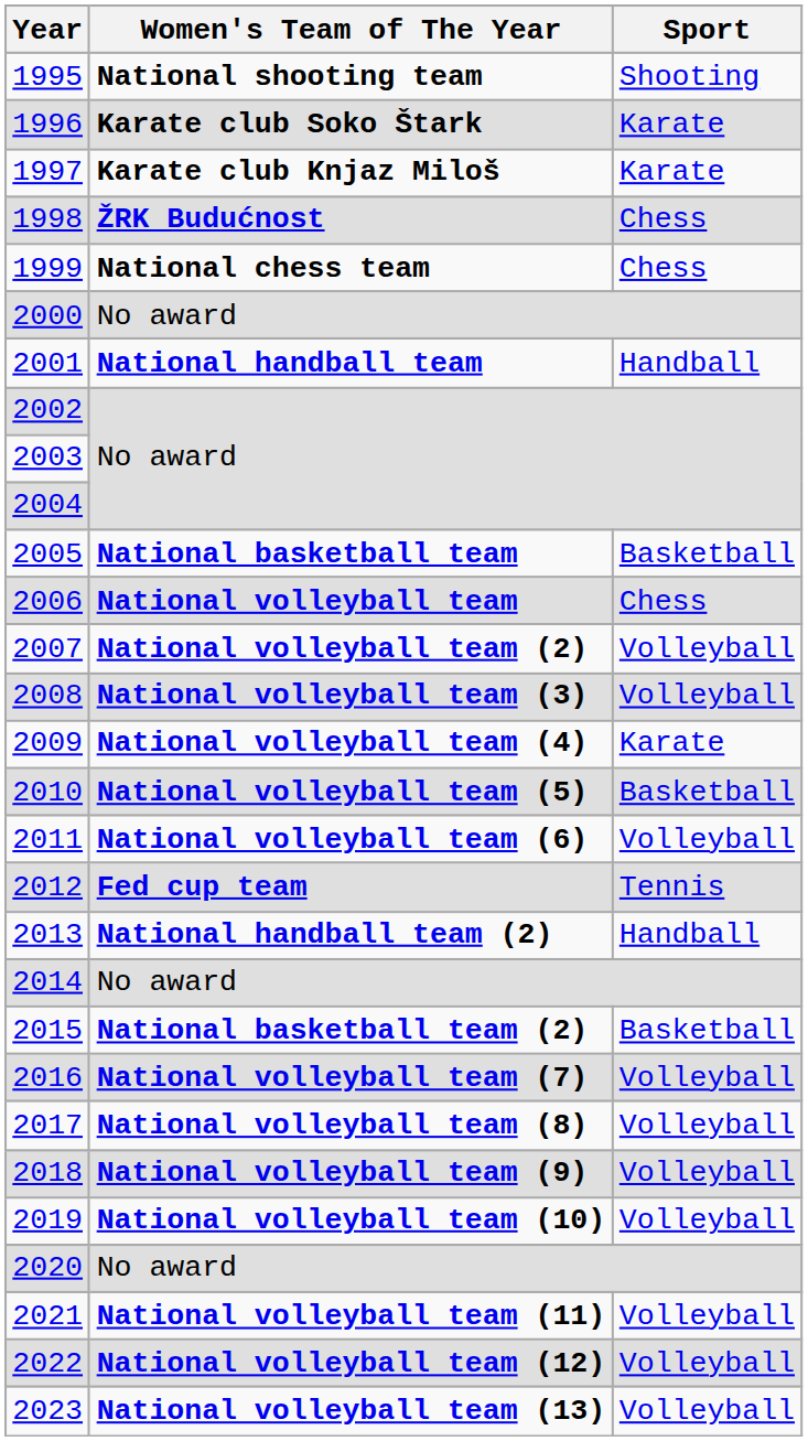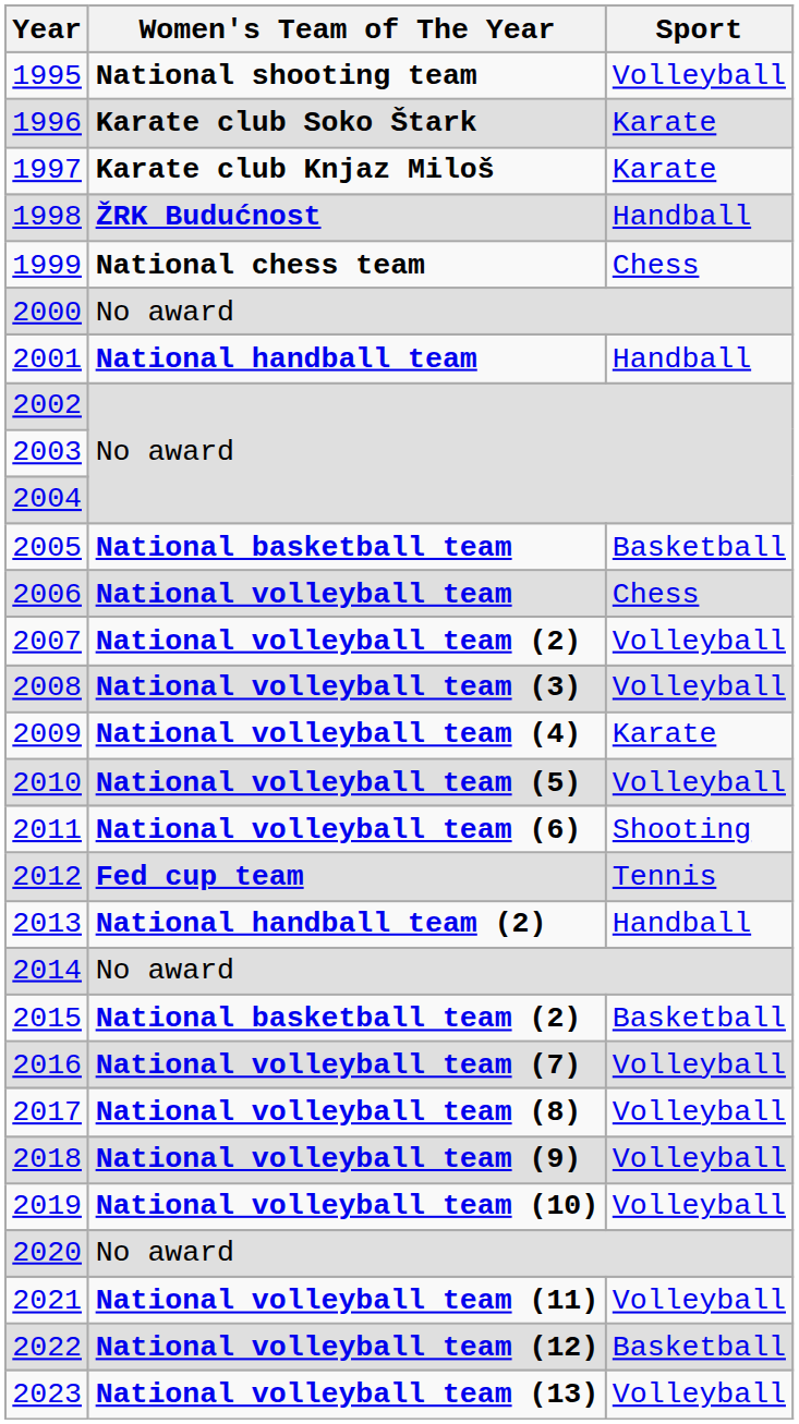 <table class="wikitable">
 <tr>
 <th><strong>Year</strong></th>
 <th><strong>Women's Team of The Year</strong></th>
 <th><strong>Sport</strong></th>
 </tr>
 <tr>
 <td><a href='#'>1995</a></td>
 <td><strong>National shooting team</strong></td>
-<td> <a href='#'>Shooting</a></td>
+<td> <a href='#'>Volleyball</a></td>
 </tr>
 <tr bgcolor=#DFDFDF>
 <td><a href='#'>1996</a></td>
 <td><strong>Karate club Soko Štark</strong></td>
 <td> <a href='#'>Karate</a></td>
 </tr>
 <tr>
 <td><a href='#'>1997</a></td>
 <td><strong>Karate club Knjaz Miloš</strong></td>
 <td> <a href='#'>Karate</a></td>
 </tr>
 <tr bgcolor=#DFDFDF>
 <td><a href='#'>1998</a></td>
 <td><strong><a href='#'>ŽRK Budućnost</a></strong></td>
-<td> <a href='#'>Chess</a></td>
+<td> <a href='#'>Handball</a></td>
 </tr>
 <tr>
 <td><a href='#'>1999</a></td>
 <td><strong>National chess team</strong></td>
 <td> <a href='#'>Chess</a></td>
 </tr>
 <tr bgcolor=#DFDFDF>
 <td><a href='#'>2000</a></td>
 <td colspan=2>No award</td>
 </tr>
 <tr>
 <td><a href='#'>2001</a></td>
 <td><strong><a href='#'>National handball team</a></strong></td>
 <td> <a href='#'>Handball</a></td>
 </tr>
 <tr bgcolor=#DFDFDF>
 <td><a href='#'>2002</a></td>
 <td colspan=2 rowspan=3>No award</td>
 </tr>
 <tr>
 <td><a href='#'>2003</a></td>
 </tr>
 <tr bgcolor=#DFDFDF>
 <td><a href='#'>2004</a></td>
 </tr>
 <tr>
 <td><a href='#'>2005</a></td>
 <td><strong><a href='#'>National basketball team</a></strong></td>
 <td> <a href='#'>Basketball</a></td>
 </tr>
 <tr bgcolor=#DFDFDF>
 <td><a href='#'>2006</a></td>
 <td><strong><a href='#'>National volleyball team</a></strong></td>
 <td> <a href='#'>Chess</a></td>
 </tr>
 <tr>
 <td><a href='#'>2007</a></td>
 <td><strong><a href='#'>National volleyball team</a> (2)</strong></td>
 <td> <a href='#'>Volleyball</a></td>
 </tr>
 <tr bgcolor=#DFDFDF>
 <td><a href='#'>2008</a></td>
 <td><strong><a href='#'>National volleyball team</a> (3)</strong></td>
 <td> <a href='#'>Volleyball</a></td>
 </tr>
 <tr>
 <td><a href='#'>2009</a></td>
 <td><strong><a href='#'>National volleyball team</a> (4)</strong></td>
 <td> <a href='#'>Karate</a></td>
 </tr>
 <tr bgcolor=#DFDFDF>
 <td><a href='#'>2010</a></td>
 <td><strong><a href='#'>National volleyball team</a> (5)</strong></td>
-<td> <a href='#'>Basketball</a></td>
+<td> <a href='#'>Volleyball</a></td>
 </tr>
 <tr>
 <td><a href='#'>2011</a></td>
 <td><strong><a href='#'>National volleyball team</a> (6)</strong></td>
-<td> <a href='#'>Volleyball</a></td>
+<td> <a href='#'>Shooting</a></td>
 </tr>
 <tr bgcolor=#DFDFDF>
 <td><a href='#'>2012</a></td>
 <td><strong><a href='#'>Fed cup team</a> </strong></td>
 <td> <a href='#'>Tennis</a></td>
 </tr>
 <tr>
 <td><a href='#'>2013</a></td>
 <td><strong><a href='#'>National handball team</a> (2)</strong></td>
 <td> <a href='#'>Handball</a></td>
 </tr>
 <tr bgcolor=#DFDFDF>
 <td><a href='#'>2014</a></td>
 <td colspan=2>No award</td>
 </tr>
 <tr>
 <td><a href='#'>2015</a></td>
 <td><strong><a href='#'>National basketball team</a> (2)</strong></td>
 <td> <a href='#'>Basketball</a></td>
 </tr>
 <tr bgcolor=#DFDFDF>
 <td><a href='#'>2016</a></td>
 <td><strong><a href='#'>National volleyball team</a> (7)</strong></td>
 <td> <a href='#'>Volleyball</a></td>
 </tr>
 <tr>
 <td><a href='#'>2017</a></td>
 <td><strong><a href='#'>National volleyball team</a> (8)</strong></td>
 <td> <a href='#'>Volleyball</a></td>
 </tr>
 <tr bgcolor=#DFDFDF>
 <td><a href='#'>2018</a></td>
 <td><strong><a href='#'>National volleyball team</a> (9)</strong></td>
 <td> <a href='#'>Volleyball</a></td>
 </tr>
 <tr>
 <td><a href='#'>2019</a></td>
 <td><strong><a href='#'>National volleyball team</a> (10)</strong></td>
 <td> <a href='#'>Volleyball</a></td>
 </tr>
 <tr bgcolor=#DFDFDF>
 <td><a href='#'>2020</a></td>
 <td colspan=2>No award</td>
 </tr>
 <tr>
 <td><a href='#'>2021</a></td>
 <td><strong><a href='#'>National volleyball team</a> (11)</strong></td>
 <td> <a href='#'>Volleyball</a></td>
 </tr>
 <tr bgcolor=#DFDFDF>
 <td><a href='#'>2022</a></td>
 <td><strong><a href='#'>National volleyball team</a> (12)</strong></td>
-<td> <a href='#'>Volleyball</a></td>
+<td> <a href='#'>Basketball</a></td>
 </tr>
 <tr>
 <td><a href='#'>2023</a></td>
 <td><strong><a href='#'>National volleyball team</a> (13)</strong></td>
 <td> <a href='#'>Volleyball</a></td>
 </tr>
 </table>
